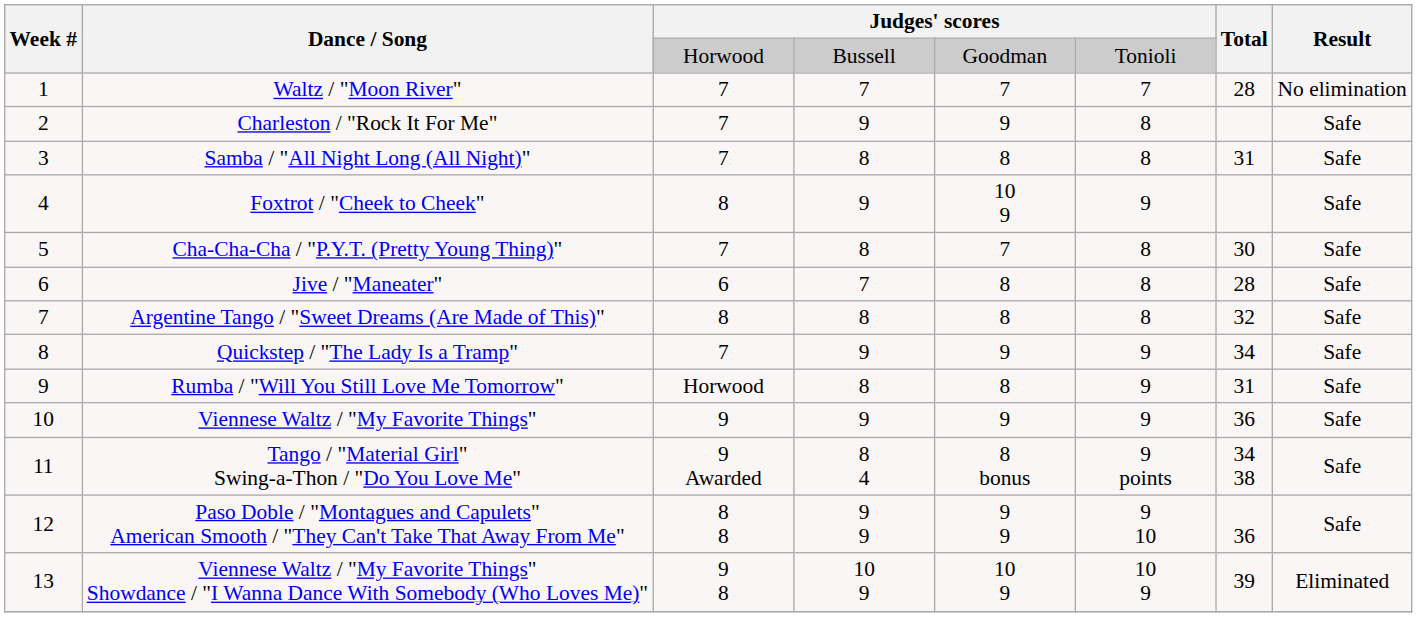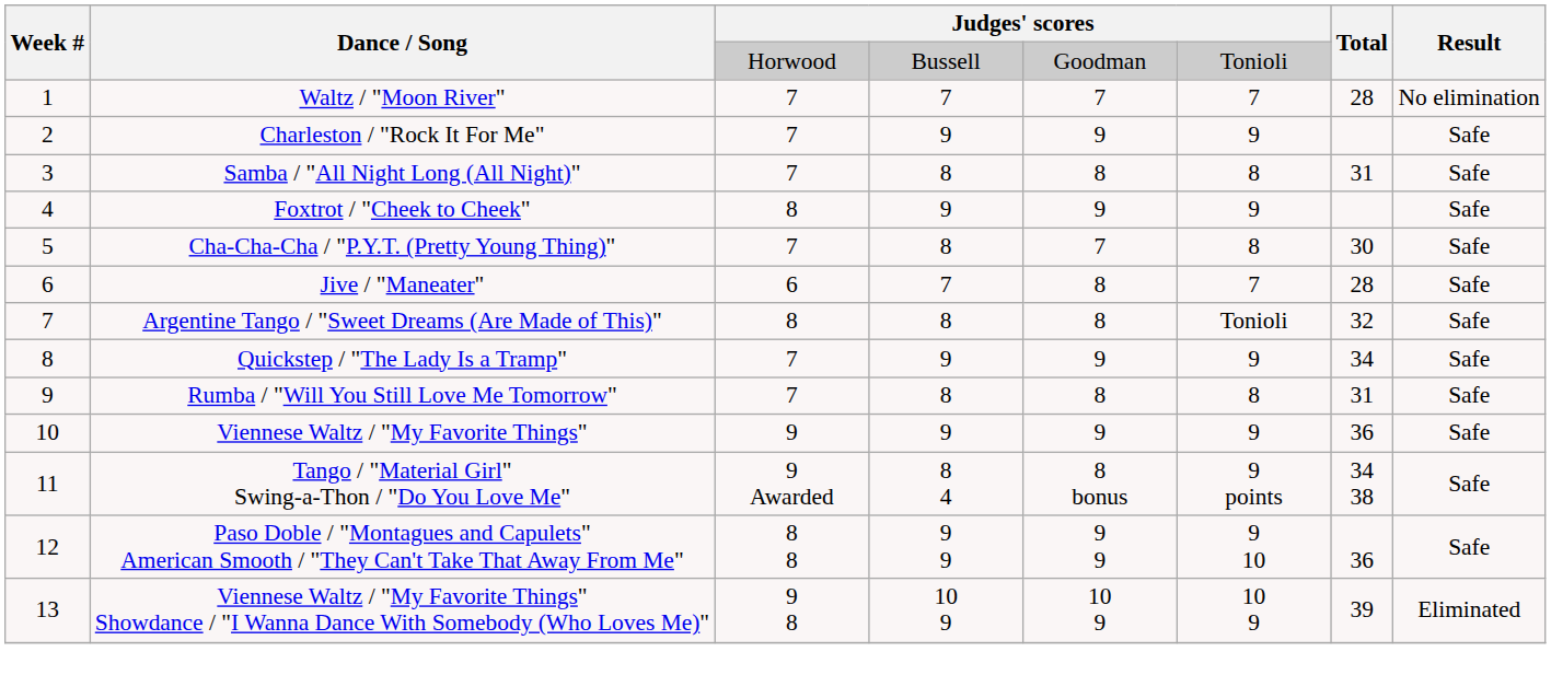 <table class="wikitable collapsible collapsed">
 <tr style="text-align:Center; background:#ccc;">
 <th rowspan="2">Week #</th>
 <th rowspan="2">Dance / Song</th>
 <th colspan="4">Judges' scores</th>
 <th rowspan="2">Total</th>
 <th rowspan="2">Result</th>
 </tr>
 <tr style="text-align:center; background:#ccc;">
 <td style="width:10%; ">Horwood</td>
 <td style="width:10%; ">Bussell</td>
 <td style="width:10%; ">Goodman</td>
 <td style="width:10%; ">Tonioli</td>
 </tr>
 <tr style="text-align: center; background:#faf6f6;">
 <td>1</td>
 <td><a href='#'>Waltz</a> / "<a href='#'>Moon River</a>"</td>
 <td>7</td>
 <td>7</td>
 <td>7</td>
 <td>7</td>
 <td>28</td>
 <td>No elimination</td>
 </tr>
 <tr style="text-align: center; background:#faf6f6;">
 <td>2</td>
 <td><a href='#'>Charleston</a> / "Rock It For Me"</td>
 <td>7</td>
 <td>9</td>
 <td>9</td>
-<td>8</td>
+<td>9</td>
 <td></td>
 <td>Safe</td>
 </tr>
 <tr style="text-align: center; background:#faf6f6;">
 <td>3</td>
 <td><a href='#'>Samba</a> / "<a href='#'>All Night Long (All Night)</a>"</td>
 <td>7</td>
 <td>8</td>
 <td>8</td>
 <td>8</td>
 <td>31</td>
 <td>Safe</td>
 </tr>
 <tr style="text-align: center; background:#faf6f6;">
 <td>4</td>
 <td><a href='#'>Foxtrot</a> / "<a href='#'>Cheek to Cheek</a>"</td>
 <td>8</td>
 <td>9</td>
-<td>10<br>9</td>
+<td>9</td>
 <td>9</td>
 <td></td>
 <td>Safe</td>
 </tr>
 <tr style="text-align: center; background:#faf6f6;">
 <td>5</td>
 <td><a href='#'>Cha-Cha-Cha</a> / "<a href='#'>P.Y.T. (Pretty Young Thing)</a>"</td>
 <td>7</td>
 <td>8</td>
 <td>7</td>
 <td>8</td>
 <td>30</td>
 <td>Safe</td>
 </tr>
 <tr style="text-align: center; background:#faf6f6;">
 <td>6</td>
 <td><a href='#'>Jive</a> / "<a href='#'>Maneater</a>"</td>
 <td>6</td>
 <td>7</td>
 <td>8</td>
-<td>8</td>
+<td>7</td>
 <td>28</td>
 <td>Safe</td>
 </tr>
 <tr style="text-align: center; background:#faf6f6;">
 <td>7</td>
 <td><a href='#'>Argentine Tango</a> / "<a href='#'>Sweet Dreams (Are Made of This)</a>"</td>
 <td>8</td>
 <td>8</td>
 <td>8</td>
-<td>8</td>
+<td style="width:10%; ">Tonioli</td>
 <td>32</td>
 <td>Safe</td>
 </tr>
 <tr style="text-align: center; background:#faf6f6;">
 <td>8</td>
 <td><a href='#'>Quickstep</a> / "<a href='#'>The Lady Is a Tramp</a>"</td>
 <td>7</td>
 <td>9</td>
 <td>9</td>
 <td>9</td>
 <td>34</td>
 <td>Safe</td>
 </tr>
 <tr style="text-align: center; background:#faf6f6;">
 <td>9</td>
 <td><a href='#'>Rumba</a> / "<a href='#'>Will You Still Love Me Tomorrow</a>"</td>
-<td style="width:10%; ">Horwood</td>
+<td>7</td>
 <td>8</td>
 <td>8</td>
-<td>9</td>
+<td>8</td>
 <td>31</td>
 <td>Safe</td>
 </tr>
 <tr style="text-align: center; background:#faf6f6;">
 <td>10</td>
 <td><a href='#'>Viennese Waltz</a> / "<a href='#'>My Favorite Things</a>"</td>
 <td>9</td>
 <td>9</td>
 <td>9</td>
 <td>9</td>
 <td>36</td>
 <td>Safe</td>
 </tr>
 <tr style="text-align: center; background:#faf6f6;">
 <td>11</td>
 <td><a href='#'>Tango</a> / "<a href='#'>Material Girl</a>"<br>Swing-a-Thon / "<a href='#'>Do You Love Me</a>"</td>
 <td>9<br>Awarded</td>
 <td>8<br>4</td>
 <td>8<br>bonus</td>
 <td>9<br>points</td>
 <td>34<br>38</td>
 <td>Safe</td>
 </tr>
 <tr style="text-align: center; background:#faf6f6;">
 <td>12</td>
 <td><a href='#'>Paso Doble</a> / "<a href='#'>Montagues and Capulets</a>"<br><a href='#'>American Smooth</a> / "<a href='#'>They Can't Take That Away From Me</a>"</td>
 <td>8<br>8</td>
 <td>9<br>9</td>
 <td>9<br>9</td>
 <td>9<br>10</td>
 <td><br>36</td>
 <td>Safe</td>
 </tr>
 <tr style="text-align: center; background:#faf6f6;">
 <td>13</td>
 <td><a href='#'>Viennese Waltz</a> / "<a href='#'>My Favorite Things</a>"<br><a href='#'>Showdance</a> / "<a href='#'>I Wanna Dance With Somebody (Who Loves Me)</a>"</td>
 <td>9<br>8</td>
 <td>10<br>9</td>
 <td>10<br>9</td>
 <td>10<br>9</td>
 <td>39<br></td>
 <td>Eliminated</td>
 </tr>
 <tr>
 </tr>
 </table>
